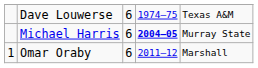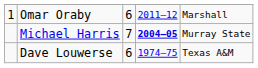 <table class="wikitable">
 <tr>
+</tr>
+<tr>
+<td>1</td>
+<td>Omar Oraby</td>
+<td>6</td>
+<td style="font-size:80%;"><a href='#'>2011–12</a></td>
+<td style="font-size:80%;">Marshall</td>
+</tr>
+<tr>
+<td></td>
+<td><a href='#'>Michael Harris</a></td>
+<td>7</td>
+<td style="font-size:80%;"><strong><a href='#'>2004–05</a></strong></td>
+<td style="font-size:80%;">Murray State</td>
 </tr>
 <tr>
 <td></td>
 <td>Dave Louwerse</td>
 <td>6</td>
 <td style="font-size:80%;"><a href='#'>1974–75</a></td>
 <td style="font-size:80%;">Texas A&M</td>
 </tr>
-<tr>
-<td></td>
-<td><a href='#'>Michael Harris</a></td>
-<td>6</td>
-<td style="font-size:80%;"><strong><a href='#'>2004–05</a></strong></td>
-<td style="font-size:80%;">Murray State</td>
-</tr>
-<tr>
-<td>1</td>
-<td>Omar Oraby</td>
-<td>6</td>
-<td style="font-size:80%;"><a href='#'>2011–12</a></td>
-<td style="font-size:80%;">Marshall</td>
-</tr>
 </table>
